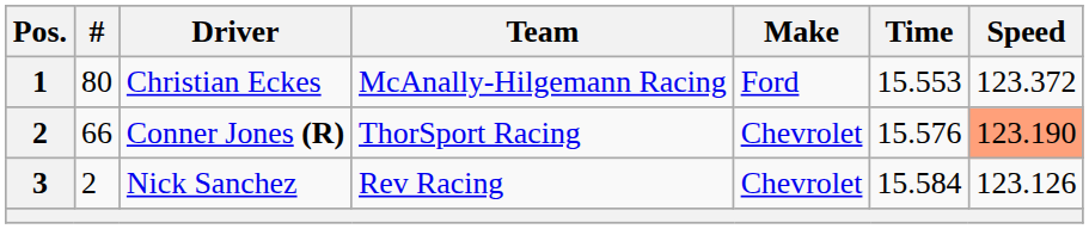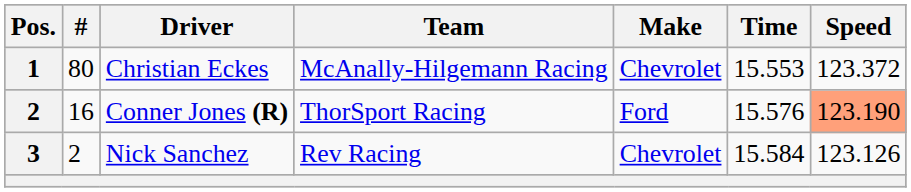 <table class="wikitable" style="font-size:95%">
 <tr>
 <th>Pos.</th>
 <th>#</th>
 <th>Driver</th>
 <th>Team</th>
 <th>Make</th>
 <th>Time</th>
 <th>Speed</th>
 </tr>
 <tr>
 <th>1</th>
 <td>80</td>
 <td><a href='#'>Christian Eckes</a></td>
 <td><a href='#'>McAnally-Hilgemann Racing</a></td>
-<td><a href='#'>Ford</a></td>
+<td><a href='#'>Chevrolet</a></td>
 <td>15.553</td>
 <td>123.372</td>
 </tr>
 <tr>
 <th>2</th>
-<td>66</td>
+<td>16</td>
 <td><a href='#'>Conner Jones</a> <strong>(R)</strong></td>
 <td><a href='#'>ThorSport Racing</a></td>
-<td><a href='#'>Chevrolet</a></td>
+<td><a href='#'>Ford</a></td>
 <td>15.576</td>
 <td style="background: lightsalmon;">123.190</td>
 </tr>
 <tr>
 <th>3</th>
 <td>2</td>
 <td><a href='#'>Nick Sanchez</a></td>
 <td><a href='#'>Rev Racing</a></td>
 <td><a href='#'>Chevrolet</a></td>
 <td>15.584</td>
 <td>123.126</td>
 </tr>
 <tr>
 <th colspan="7"></th>
 </tr>
 </table>
